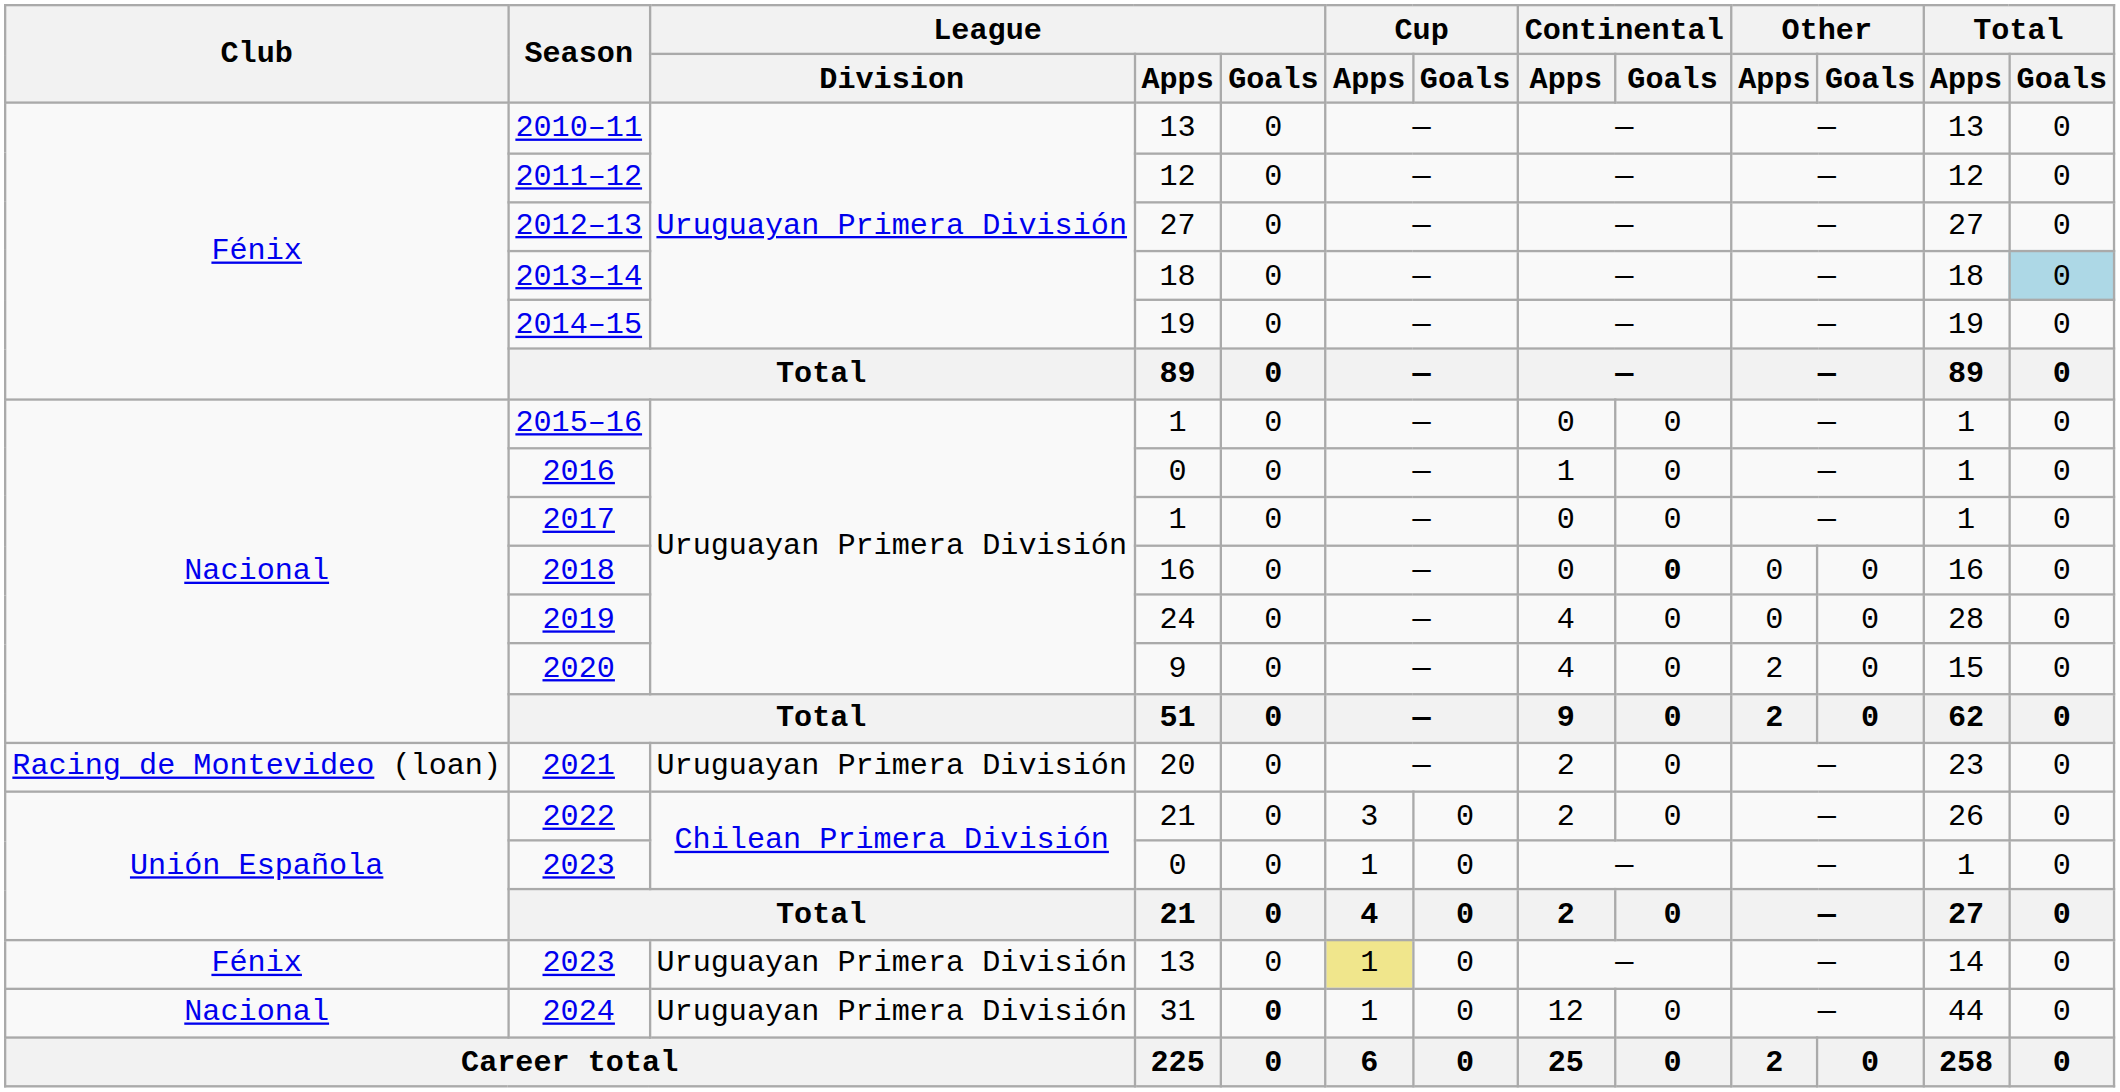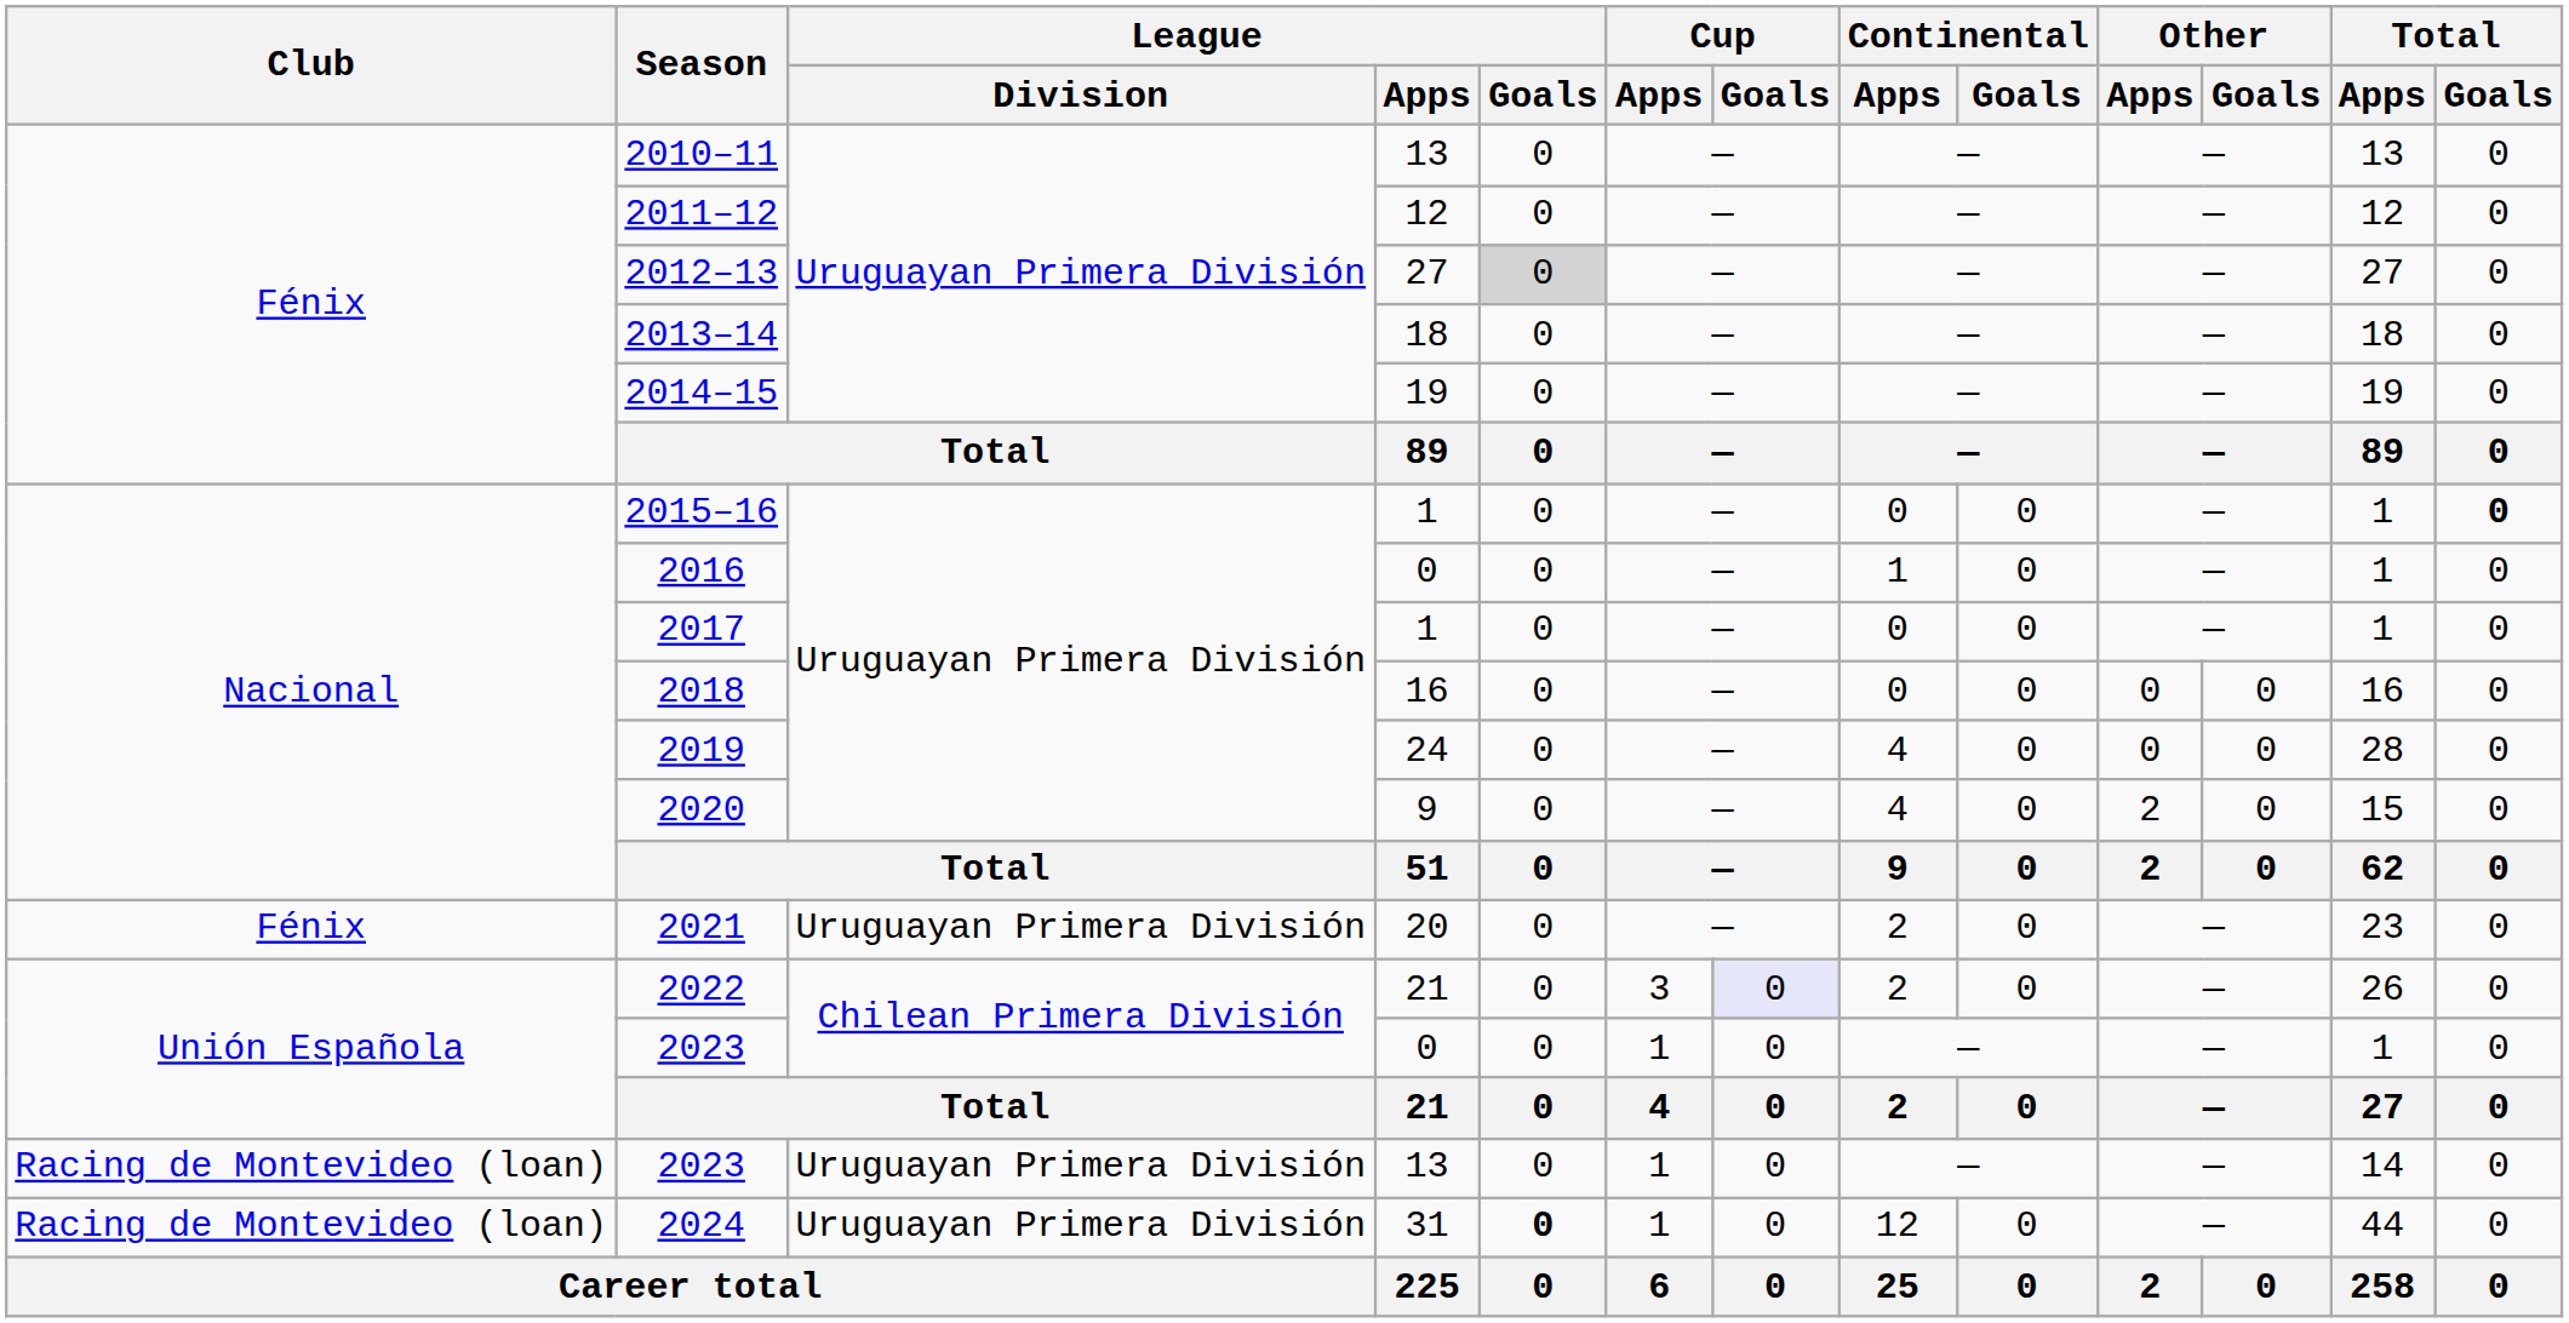 <table class="wikitable" style="text-align: center;">
 <tr>
 <th rowspan="2">Club</th>
 <th rowspan="2">Season</th>
 <th colspan="3">League</th>
 <th colspan="2">Cup</th>
 <th colspan="2">Continental</th>
 <th colspan="2">Other</th>
 <th colspan="2">Total</th>
 </tr>
 <tr>
 <th>Division</th>
 <th>Apps</th>
 <th>Goals</th>
 <th>Apps</th>
 <th>Goals</th>
 <th>Apps</th>
 <th>Goals</th>
 <th>Apps</th>
 <th>Goals</th>
 <th>Apps</th>
 <th>Goals</th>
 </tr>
 <tr>
 <td rowspan="6"><a href='#'>Fénix</a></td>
 <td><a href='#'>2010–11</a></td>
 <td rowspan="5"><a href='#'>Uruguayan Primera División</a></td>
 <td>13</td>
 <td>0</td>
 <td colspan="2">—</td>
 <td colspan="2">—</td>
 <td colspan="2">—</td>
 <td>13</td>
 <td>0</td>
 </tr>
 <tr>
 <td><a href='#'>2011–12</a></td>
 <td>12</td>
 <td>0</td>
 <td colspan="2">—</td>
 <td colspan="2">—</td>
 <td colspan="2">—</td>
 <td>12</td>
 <td>0</td>
 </tr>
 <tr>
 <td><a href='#'>2012–13</a></td>
 <td>27</td>
-<td>0</td>
+<td style="background: lightgrey;">0</td>
 <td colspan="2">—</td>
 <td colspan="2">—</td>
 <td colspan="2">—</td>
 <td>27</td>
 <td>0</td>
 </tr>
 <tr>
 <td><a href='#'>2013–14</a></td>
 <td>18</td>
 <td>0</td>
 <td colspan="2">—</td>
 <td colspan="2">—</td>
 <td colspan="2">—</td>
 <td>18</td>
-<td style="background: lightblue;">0</td>
+<td>0</td>
 </tr>
 <tr>
 <td><a href='#'>2014–15</a></td>
 <td>19</td>
 <td>0</td>
 <td colspan="2">—</td>
 <td colspan="2">—</td>
 <td colspan="2">—</td>
 <td>19</td>
 <td>0</td>
 </tr>
 <tr>
 <th colspan="2">Total</th>
 <th>89</th>
 <th>0</th>
 <th colspan="2">—</th>
 <th colspan="2">—</th>
 <th colspan="2">—</th>
 <th>89</th>
 <th>0</th>
 </tr>
 <tr>
 <td rowspan="7"><a href='#'>Nacional</a></td>
 <td><a href='#'>2015–16</a></td>
 <td rowspan="6">Uruguayan Primera División</td>
 <td>1</td>
 <td>0</td>
 <td colspan="2">—</td>
 <td>0</td>
 <td>0</td>
 <td colspan="2">—</td>
 <td>1</td>
-<td>0</td>
+<td><strong>0</strong></td>
 </tr>
 <tr>
 <td><a href='#'>2016</a></td>
 <td>0</td>
 <td>0</td>
 <td colspan="2">—</td>
 <td>1</td>
 <td>0</td>
 <td colspan="2">—</td>
 <td>1</td>
 <td>0</td>
 </tr>
 <tr>
 <td><a href='#'>2017</a></td>
 <td>1</td>
 <td>0</td>
 <td colspan="2">—</td>
 <td>0</td>
 <td>0</td>
 <td colspan="2">—</td>
 <td>1</td>
 <td>0</td>
 </tr>
 <tr>
 <td><a href='#'>2018</a></td>
 <td>16</td>
 <td>0</td>
 <td colspan="2">—</td>
 <td>0</td>
-<td><strong>0</strong></td>
+<td>0</td>
 <td>0</td>
 <td>0</td>
 <td>16</td>
 <td>0</td>
 </tr>
 <tr>
 <td><a href='#'>2019</a></td>
 <td>24</td>
 <td>0</td>
 <td colspan="2">—</td>
 <td>4</td>
 <td>0</td>
 <td>0</td>
 <td>0</td>
 <td>28</td>
 <td>0</td>
 </tr>
 <tr>
 <td><a href='#'>2020</a></td>
 <td>9</td>
 <td>0</td>
 <td colspan="2">—</td>
 <td>4</td>
 <td>0</td>
 <td>2</td>
 <td>0</td>
 <td>15</td>
 <td>0</td>
 </tr>
 <tr>
 <th colspan="2">Total</th>
 <th>51</th>
 <th>0</th>
 <th colspan="2">—</th>
 <th>9</th>
 <th>0</th>
 <th>2</th>
 <th>0</th>
 <th>62</th>
 <th>0</th>
 </tr>
 <tr>
-<td><a href='#'>Racing de Montevideo</a> (loan)</td>
+<td><a href='#'>Fénix</a></td>
 <td><a href='#'>2021</a></td>
 <td>Uruguayan Primera División</td>
 <td>20</td>
 <td>0</td>
 <td colspan="2">—</td>
 <td>2</td>
 <td>0</td>
 <td colspan="2">—</td>
 <td>23</td>
 <td>0</td>
 </tr>
 <tr>
 <td rowspan="3"><a href='#'>Unión Española</a></td>
 <td><a href='#'>2022</a></td>
 <td rowspan="2"><a href='#'>Chilean Primera División</a></td>
 <td>21</td>
 <td>0</td>
 <td>3</td>
-<td>0</td>
+<td style="background: lavender;">0</td>
 <td>2</td>
 <td>0</td>
 <td colspan="2">—</td>
 <td>26</td>
 <td>0</td>
 </tr>
 <tr>
 <td><a href='#'>2023</a></td>
 <td>0</td>
 <td>0</td>
 <td>1</td>
 <td>0</td>
 <td colspan="2">—</td>
 <td colspan="2">—</td>
 <td>1</td>
 <td>0</td>
 </tr>
 <tr>
 <th colspan="2">Total</th>
 <th>21</th>
 <th>0</th>
 <th>4</th>
 <th>0</th>
 <th>2</th>
 <th>0</th>
 <th colspan="2">—</th>
 <th>27</th>
 <th>0</th>
 </tr>
 <tr>
-<td><a href='#'>Fénix</a></td>
+<td><a href='#'>Racing de Montevideo</a> (loan)</td>
 <td><a href='#'>2023</a></td>
 <td>Uruguayan Primera División</td>
 <td>13</td>
 <td>0</td>
-<td style="background: khaki;">1</td>
+<td>1</td>
 <td>0</td>
 <td colspan="2">—</td>
 <td colspan="2">—</td>
 <td>14</td>
 <td>0</td>
 </tr>
 <tr>
-<td><a href='#'>Nacional</a></td>
+<td><a href='#'>Racing de Montevideo</a> (loan)</td>
 <td><a href='#'>2024</a></td>
 <td>Uruguayan Primera División</td>
 <td>31</td>
 <td><strong>0</strong></td>
 <td>1</td>
 <td>0</td>
 <td>12</td>
 <td>0</td>
 <td colspan="2">—</td>
 <td>44</td>
 <td>0</td>
 </tr>
 <tr>
 <th colspan="3">Career total</th>
 <th>225</th>
 <th>0</th>
 <th>6</th>
 <th>0</th>
 <th>25</th>
 <th>0</th>
 <th>2</th>
 <th>0</th>
 <th>258</th>
 <th>0</th>
 </tr>
 </table>
